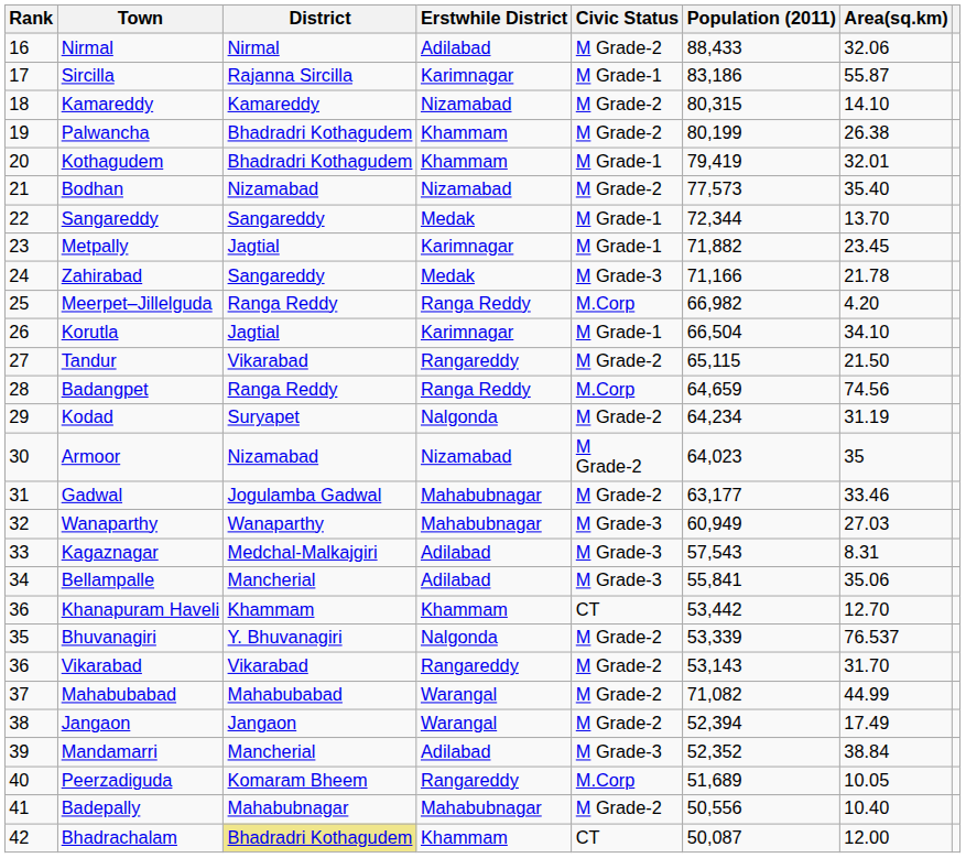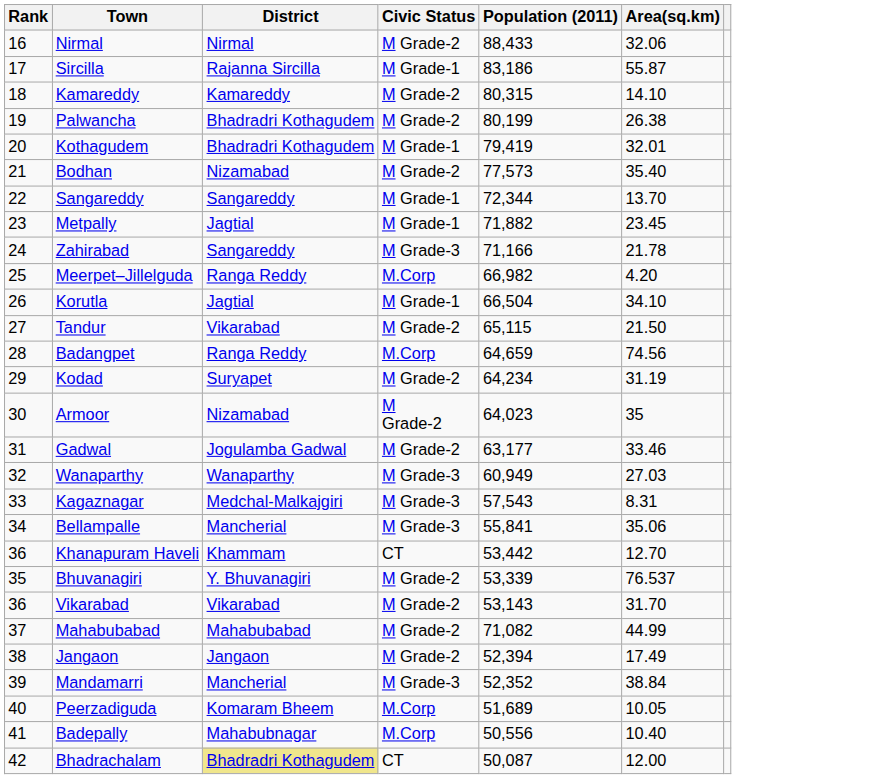 <table class="wikitable sortable">
 <tr>
 <th>Rank</th>
 <th>Town</th>
 <th>District</th>
-<th>Erstwhile District</th>
 <th>Civic Status</th>
 <th>Population (2011)</th>
 <th>Area(sq.km)</th>
 <th class="unsortable"></th>
 </tr>
 <tr>
 <td>16</td>
 <td><a href='#'>Nirmal</a></td>
 <td><a href='#'>Nirmal</a></td>
-<td><a href='#'>Adilabad</a></td>
 <td><a href='#'>M</a> Grade-2</td>
 <td>88,433</td>
 <td>32.06</td>
 <td></td>
 </tr>
 <tr>
 <td>17</td>
 <td><a href='#'>Sircilla</a></td>
 <td><a href='#'>Rajanna Sircilla</a></td>
-<td><a href='#'>Karimnagar</a></td>
 <td><a href='#'>M</a> Grade-1</td>
 <td>83,186</td>
 <td>55.87</td>
 <td></td>
 </tr>
 <tr>
 <td>18</td>
 <td><a href='#'>Kamareddy</a></td>
 <td><a href='#'>Kamareddy</a></td>
-<td><a href='#'>Nizamabad</a></td>
 <td><a href='#'>M</a> Grade-2</td>
 <td>80,315</td>
 <td>14.10</td>
 <td></td>
 </tr>
 <tr>
 <td>19</td>
 <td><a href='#'>Palwancha</a></td>
 <td><a href='#'>Bhadradri Kothagudem</a></td>
-<td><a href='#'>Khammam</a></td>
 <td><a href='#'>M</a> Grade-2</td>
 <td>80,199</td>
 <td>26.38</td>
 <td></td>
 </tr>
 <tr>
 <td>20</td>
 <td><a href='#'>Kothagudem</a></td>
 <td><a href='#'>Bhadradri Kothagudem</a></td>
-<td><a href='#'>Khammam</a></td>
 <td><a href='#'>M</a> Grade-1</td>
 <td>79,419</td>
 <td>32.01</td>
 <td></td>
 </tr>
 <tr>
 <td>21</td>
 <td><a href='#'>Bodhan</a></td>
-<td><a href='#'>Nizamabad</a></td>
 <td><a href='#'>Nizamabad</a></td>
 <td><a href='#'>M</a> Grade-2</td>
 <td>77,573</td>
 <td>35.40</td>
 <td></td>
 </tr>
 <tr>
 <td>22</td>
 <td><a href='#'>Sangareddy</a></td>
 <td><a href='#'>Sangareddy</a></td>
-<td><a href='#'>Medak</a></td>
 <td><a href='#'>M</a> Grade-1</td>
 <td>72,344</td>
 <td>13.70</td>
 <td></td>
 </tr>
 <tr>
 <td>23</td>
 <td><a href='#'>Metpally</a></td>
 <td><a href='#'>Jagtial</a></td>
-<td><a href='#'>Karimnagar</a></td>
 <td><a href='#'>M</a> Grade-1</td>
 <td>71,882</td>
 <td>23.45</td>
 <td></td>
 </tr>
 <tr>
 <td>24</td>
 <td><a href='#'>Zahirabad</a></td>
 <td><a href='#'>Sangareddy</a></td>
-<td><a href='#'>Medak</a></td>
 <td><a href='#'>M</a> Grade-3</td>
 <td>71,166</td>
 <td>21.78</td>
 <td></td>
 </tr>
 <tr>
 <td>25</td>
 <td><a href='#'>Meerpet–Jillelguda</a></td>
-<td><a href='#'>Ranga Reddy</a></td>
 <td><a href='#'>Ranga Reddy</a></td>
 <td><a href='#'>M.Corp</a></td>
 <td>66,982</td>
 <td>4.20</td>
 <td></td>
 </tr>
 <tr>
 <td>26</td>
 <td><a href='#'>Korutla</a></td>
 <td><a href='#'>Jagtial</a></td>
-<td><a href='#'>Karimnagar</a></td>
 <td><a href='#'>M</a> Grade-1</td>
 <td>66,504</td>
 <td>34.10</td>
 <td></td>
 </tr>
 <tr>
 <td>27</td>
 <td><a href='#'>Tandur</a></td>
 <td><a href='#'>Vikarabad</a></td>
-<td><a href='#'>Rangareddy</a></td>
 <td><a href='#'>M</a> Grade-2</td>
 <td>65,115</td>
 <td>21.50</td>
 <td></td>
 </tr>
 <tr>
 <td>28</td>
 <td><a href='#'>Badangpet</a></td>
-<td><a href='#'>Ranga Reddy</a></td>
 <td><a href='#'>Ranga Reddy</a></td>
 <td><a href='#'>M.Corp</a></td>
 <td>64,659</td>
 <td>74.56</td>
 <td></td>
 </tr>
 <tr>
 <td>29</td>
 <td><a href='#'>Kodad</a></td>
 <td><a href='#'>Suryapet</a></td>
-<td><a href='#'>Nalgonda</a></td>
 <td><a href='#'>M</a> Grade-2</td>
 <td>64,234</td>
 <td>31.19</td>
 <td></td>
 </tr>
 <tr>
 <td>30</td>
 <td><a href='#'>Armoor</a></td>
-<td><a href='#'>Nizamabad</a></td>
 <td><a href='#'>Nizamabad</a></td>
 <td><a href='#'>M</a><br>Grade-2</td>
 <td>64,023</td>
 <td>35</td>
 <td></td>
 </tr>
 <tr>
 <td>31</td>
 <td><a href='#'>Gadwal</a></td>
 <td><a href='#'>Jogulamba Gadwal</a></td>
-<td><a href='#'>Mahabubnagar</a></td>
 <td><a href='#'>M</a> Grade-2</td>
 <td>63,177</td>
 <td>33.46</td>
 <td></td>
 </tr>
 <tr>
 <td>32</td>
 <td><a href='#'>Wanaparthy</a></td>
 <td><a href='#'>Wanaparthy</a></td>
-<td><a href='#'>Mahabubnagar</a></td>
 <td><a href='#'>M</a> Grade-3</td>
 <td>60,949</td>
 <td>27.03</td>
 <td></td>
 </tr>
 <tr>
 <td>33</td>
 <td><a href='#'>Kagaznagar</a></td>
 <td><a href='#'>Medchal-Malkajgiri</a></td>
-<td><a href='#'>Adilabad</a></td>
 <td><a href='#'>M</a> Grade-3</td>
 <td>57,543</td>
 <td>8.31</td>
 <td></td>
 </tr>
 <tr>
 <td>34</td>
 <td><a href='#'>Bellampalle</a></td>
 <td><a href='#'>Mancherial</a></td>
-<td><a href='#'>Adilabad</a></td>
 <td><a href='#'>M</a> Grade-3</td>
 <td>55,841</td>
 <td>35.06</td>
 <td></td>
 </tr>
 <tr>
 <td>36</td>
 <td><a href='#'>Khanapuram Haveli</a></td>
-<td><a href='#'>Khammam</a></td>
 <td><a href='#'>Khammam</a></td>
 <td>CT</td>
 <td>53,442</td>
 <td>12.70</td>
 <td></td>
 </tr>
 <tr>
 <td>35</td>
 <td><a href='#'>Bhuvanagiri</a></td>
 <td><a href='#'>Y. Bhuvanagiri</a></td>
-<td><a href='#'>Nalgonda</a></td>
 <td><a href='#'>M</a> Grade-2</td>
 <td>53,339</td>
 <td>76.537</td>
 <td></td>
 </tr>
 <tr>
 <td>36</td>
 <td><a href='#'>Vikarabad</a></td>
 <td><a href='#'>Vikarabad</a></td>
-<td><a href='#'>Rangareddy</a></td>
 <td><a href='#'>M</a> Grade-2</td>
 <td>53,143</td>
 <td>31.70</td>
 <td></td>
 </tr>
 <tr>
 <td>37</td>
 <td><a href='#'>Mahabubabad</a></td>
 <td><a href='#'>Mahabubabad</a></td>
-<td><a href='#'>Warangal</a></td>
 <td><a href='#'>M</a> Grade-2</td>
 <td>71,082</td>
 <td>44.99</td>
 <td></td>
 </tr>
 <tr>
 <td>38</td>
 <td><a href='#'>Jangaon</a></td>
 <td><a href='#'>Jangaon</a></td>
-<td><a href='#'>Warangal</a></td>
 <td><a href='#'>M</a> Grade-2</td>
 <td>52,394</td>
 <td>17.49</td>
 <td></td>
 </tr>
 <tr>
 <td>39</td>
 <td><a href='#'>Mandamarri</a></td>
 <td><a href='#'>Mancherial</a></td>
-<td><a href='#'>Adilabad</a></td>
 <td><a href='#'>M</a> Grade-3</td>
 <td>52,352</td>
 <td>38.84</td>
 <td></td>
 </tr>
 <tr>
 <td>40</td>
 <td><a href='#'>Peerzadiguda</a></td>
 <td><a href='#'>Komaram Bheem</a></td>
-<td><a href='#'>Rangareddy</a></td>
 <td><a href='#'>M.Corp</a></td>
 <td>51,689</td>
 <td>10.05</td>
 <td></td>
 </tr>
 <tr>
 <td>41</td>
 <td><a href='#'>Badepally</a></td>
 <td><a href='#'>Mahabubnagar</a></td>
-<td><a href='#'>Mahabubnagar</a></td>
-<td><a href='#'>M</a> Grade-2</td>
+<td><a href='#'>M.Corp</a></td>
 <td>50,556</td>
 <td>10.40</td>
 <td></td>
 </tr>
 <tr>
 <td>42</td>
 <td><a href='#'>Bhadrachalam</a></td>
 <td style="background: khaki;"><a href='#'>Bhadradri Kothagudem</a></td>
-<td><a href='#'>Khammam</a></td>
 <td>CT</td>
 <td>50,087</td>
 <td>12.00</td>
 <td></td>
 </tr>
 </table>
